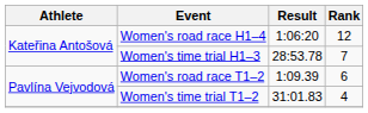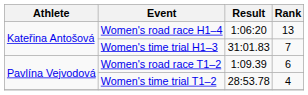 <table class=wikitable style="font-size:90%">
 <tr>
 <th>Athlete</th>
 <th>Event</th>
 <th>Result</th>
 <th>Rank</th>
 </tr>
 <tr align=center>
 <td align=left rowspan=2><a href='#'>Kateřina Antošová</a></td>
 <td align=left><a href='#'>Women's road race H1–4</a></td>
 <td>1:06:20</td>
-<td>12</td>
+<td>13</td>
 </tr>
 <tr align=center>
 <td align=left><a href='#'>Women's time trial H1–3</a></td>
-<td>28:53.78</td>
+<td>31:01.83</td>
 <td>7</td>
 </tr>
 <tr align=center>
 <td align=left rowspan=2><a href='#'>Pavlína Vejvodová</a></td>
 <td align=left><a href='#'>Women's road race T1–2</a></td>
 <td>1:09.39</td>
 <td>6</td>
 </tr>
 <tr align=center>
 <td align=left><a href='#'>Women's time trial T1–2</a></td>
-<td>31:01.83</td>
+<td>28:53.78</td>
 <td>4</td>
 </tr>
 <tr align=center>
 </tr>
 </table>
